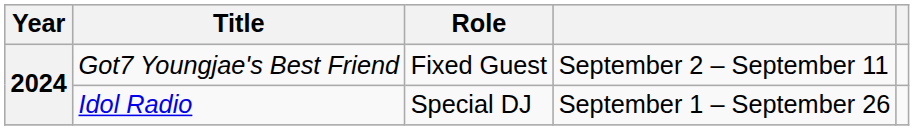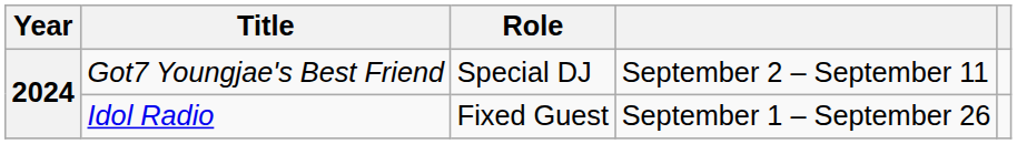 <table class="wikitable sortable plainrowheaders">
 <tr>
 <th scope="col">Year</th>
 <th scope="col">Title</th>
 <th scope="col">Role</th>
 <th></th>
 <th scope="col" class="unsortable"></th>
 </tr>
 <tr>
 <th rowspan="2" scope="row">2024</th>
 <td><em>Got7 Youngjae's Best Friend</em></td>
-<td>Fixed Guest</td>
+<td>Special DJ</td>
 <td>September 2 – September 11</td>
 <td></td>
 </tr>
 <tr>
 <td><em><a href='#'>Idol Radio</a></em></td>
-<td>Special DJ</td>
+<td>Fixed Guest</td>
 <td>September 1 – September 26</td>
 <td></td>
 </tr>
 </table>
